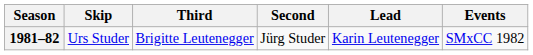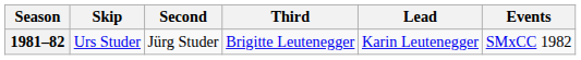 <table class="wikitable">
 <tr>
 <th scope="col" width=60>Season</th>
 <th scope="col">Skip</th>
+<th scope="col">Second</th>
 <th scope="col">Third</th>
-<th scope="col">Second</th>
 <th scope="col">Lead</th>
 <th scope="col">Events</th>
 </tr>
 <tr>
 <th scope="row">1981–82</th>
 <td><a href='#'>Urs Studer</a></td>
+<td>Jürg Studer</td>
 <td><a href='#'>Brigitte Leutenegger</a></td>
-<td>Jürg Studer</td>
 <td><a href='#'>Karin Leutenegger</a></td>
 <td><a href='#'>SMxCC</a> 1982 </td>
 </tr>
 </table>
